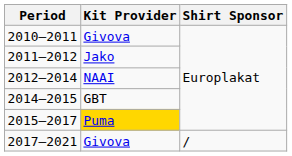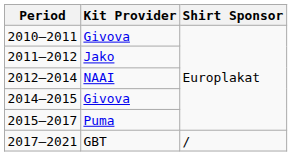 <table class="wikitable">
 <tr>
 <th>Period</th>
 <th>Kit Provider</th>
 <th>Shirt Sponsor</th>
 </tr>
 <tr>
 <td>2010–2011</td>
 <td><a href='#'>Givova</a></td>
 <td rowspan="5">Europlakat</td>
 </tr>
 <tr>
 <td>2011–2012</td>
 <td><a href='#'>Jako</a></td>
 </tr>
 <tr>
 <td>2012–2014</td>
 <td><a href='#'>NAAI</a></td>
 </tr>
 <tr>
 <td>2014–2015</td>
-<td>GBT</td>
+<td><a href='#'>Givova</a></td>
 </tr>
 <tr>
 <td>2015–2017</td>
-<td style="background: gold;"><a href='#'>Puma</a></td>
+<td><a href='#'>Puma</a></td>
 </tr>
 <tr>
 <td>2017–2021</td>
-<td><a href='#'>Givova</a></td>
+<td>GBT</td>
 <td>/</td>
 </tr>
 </table>
